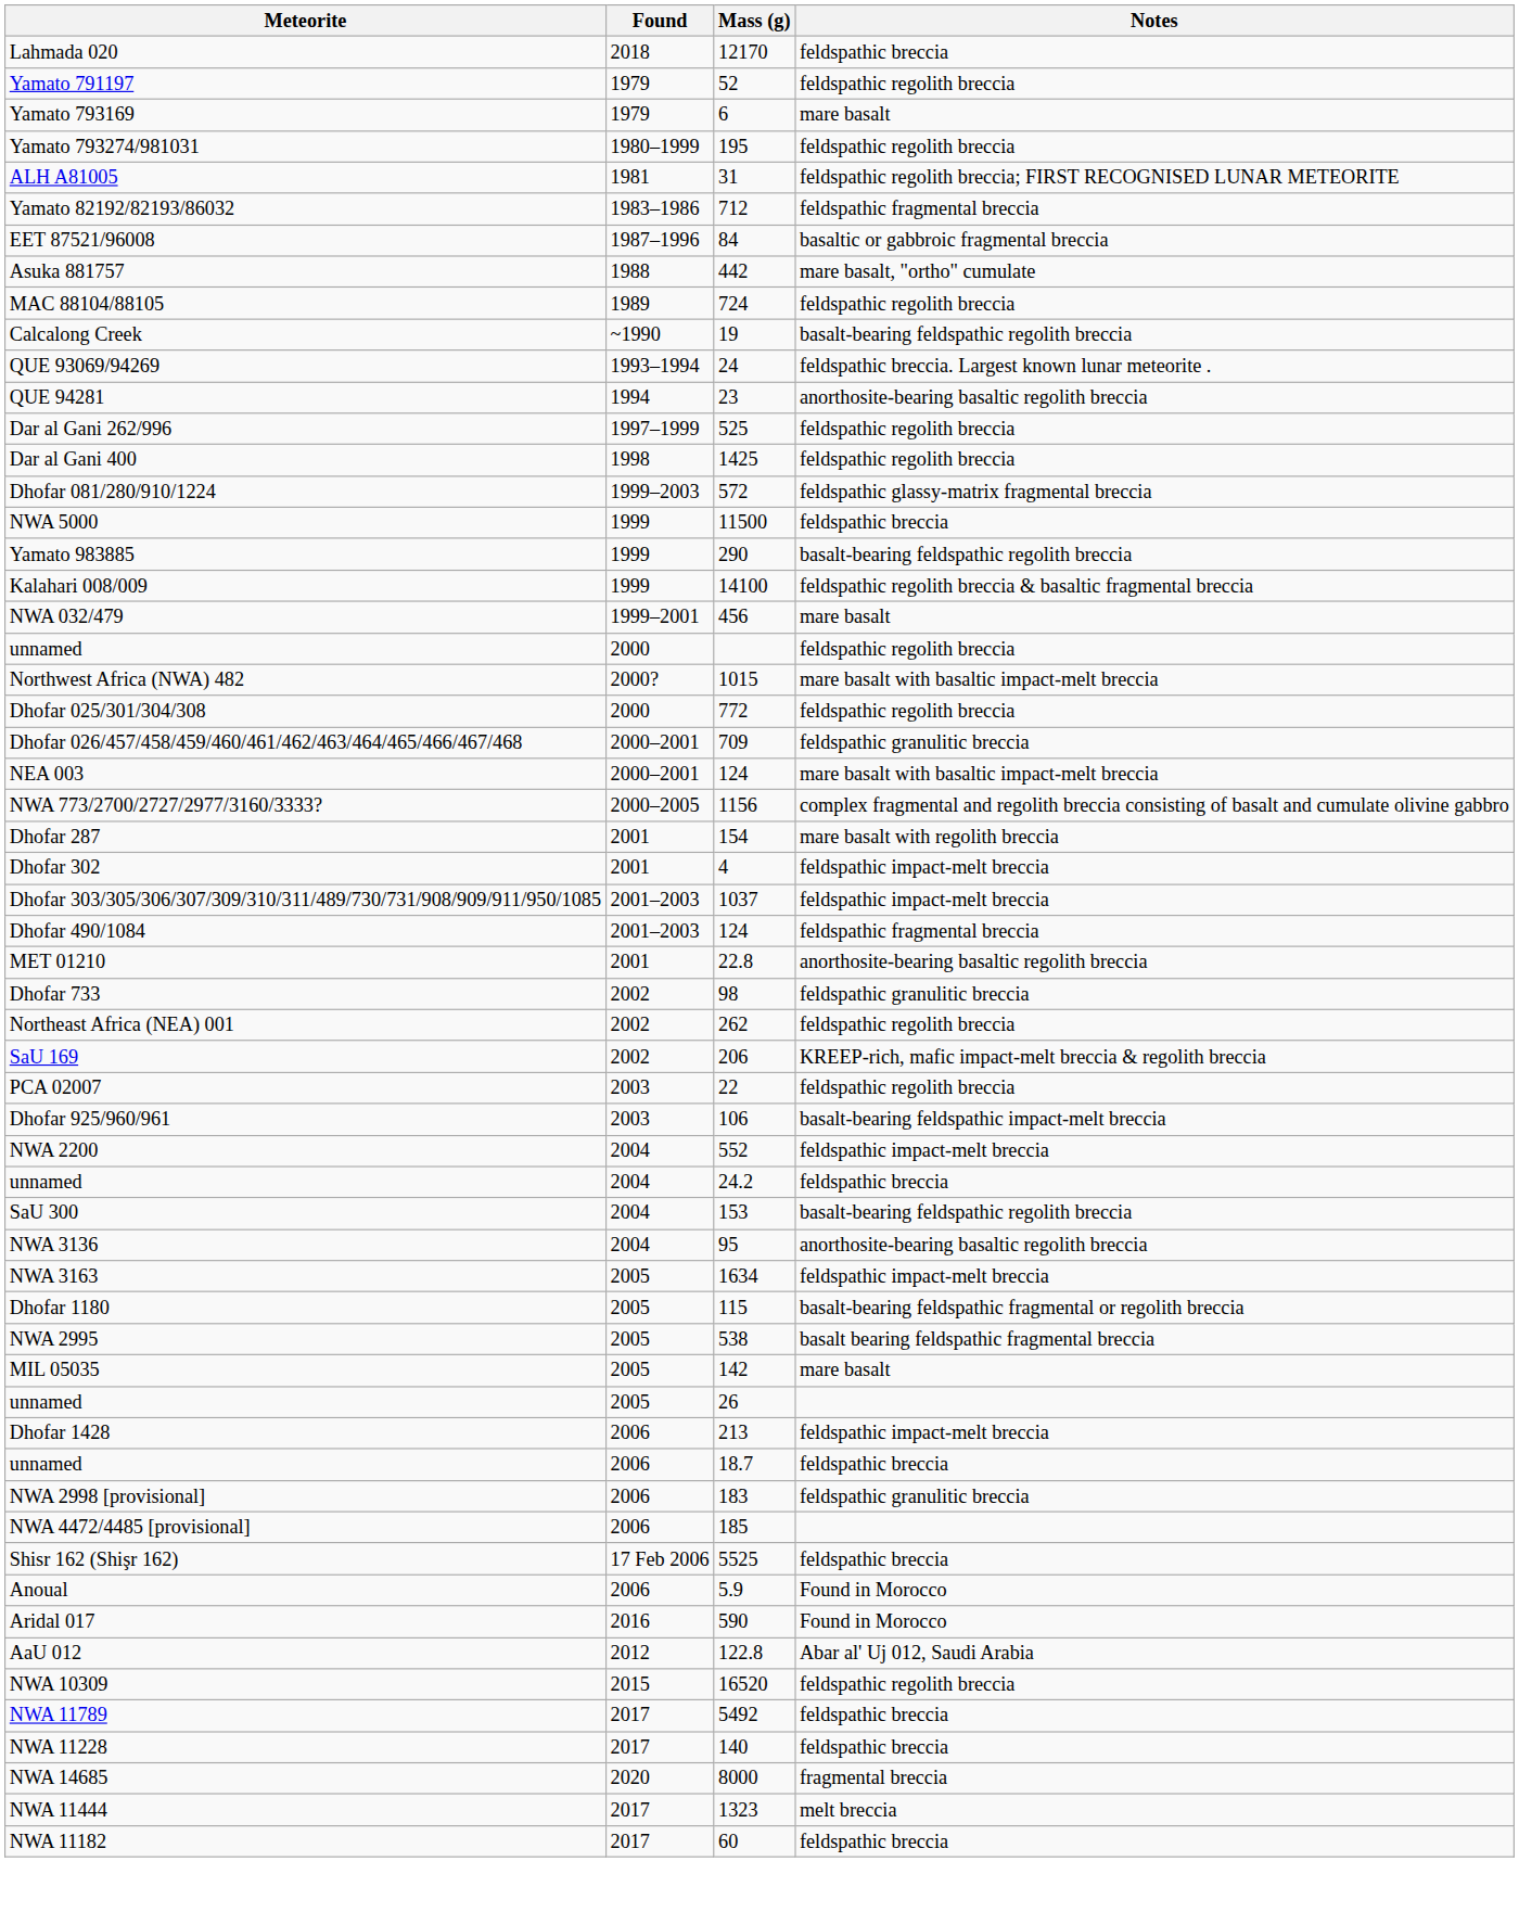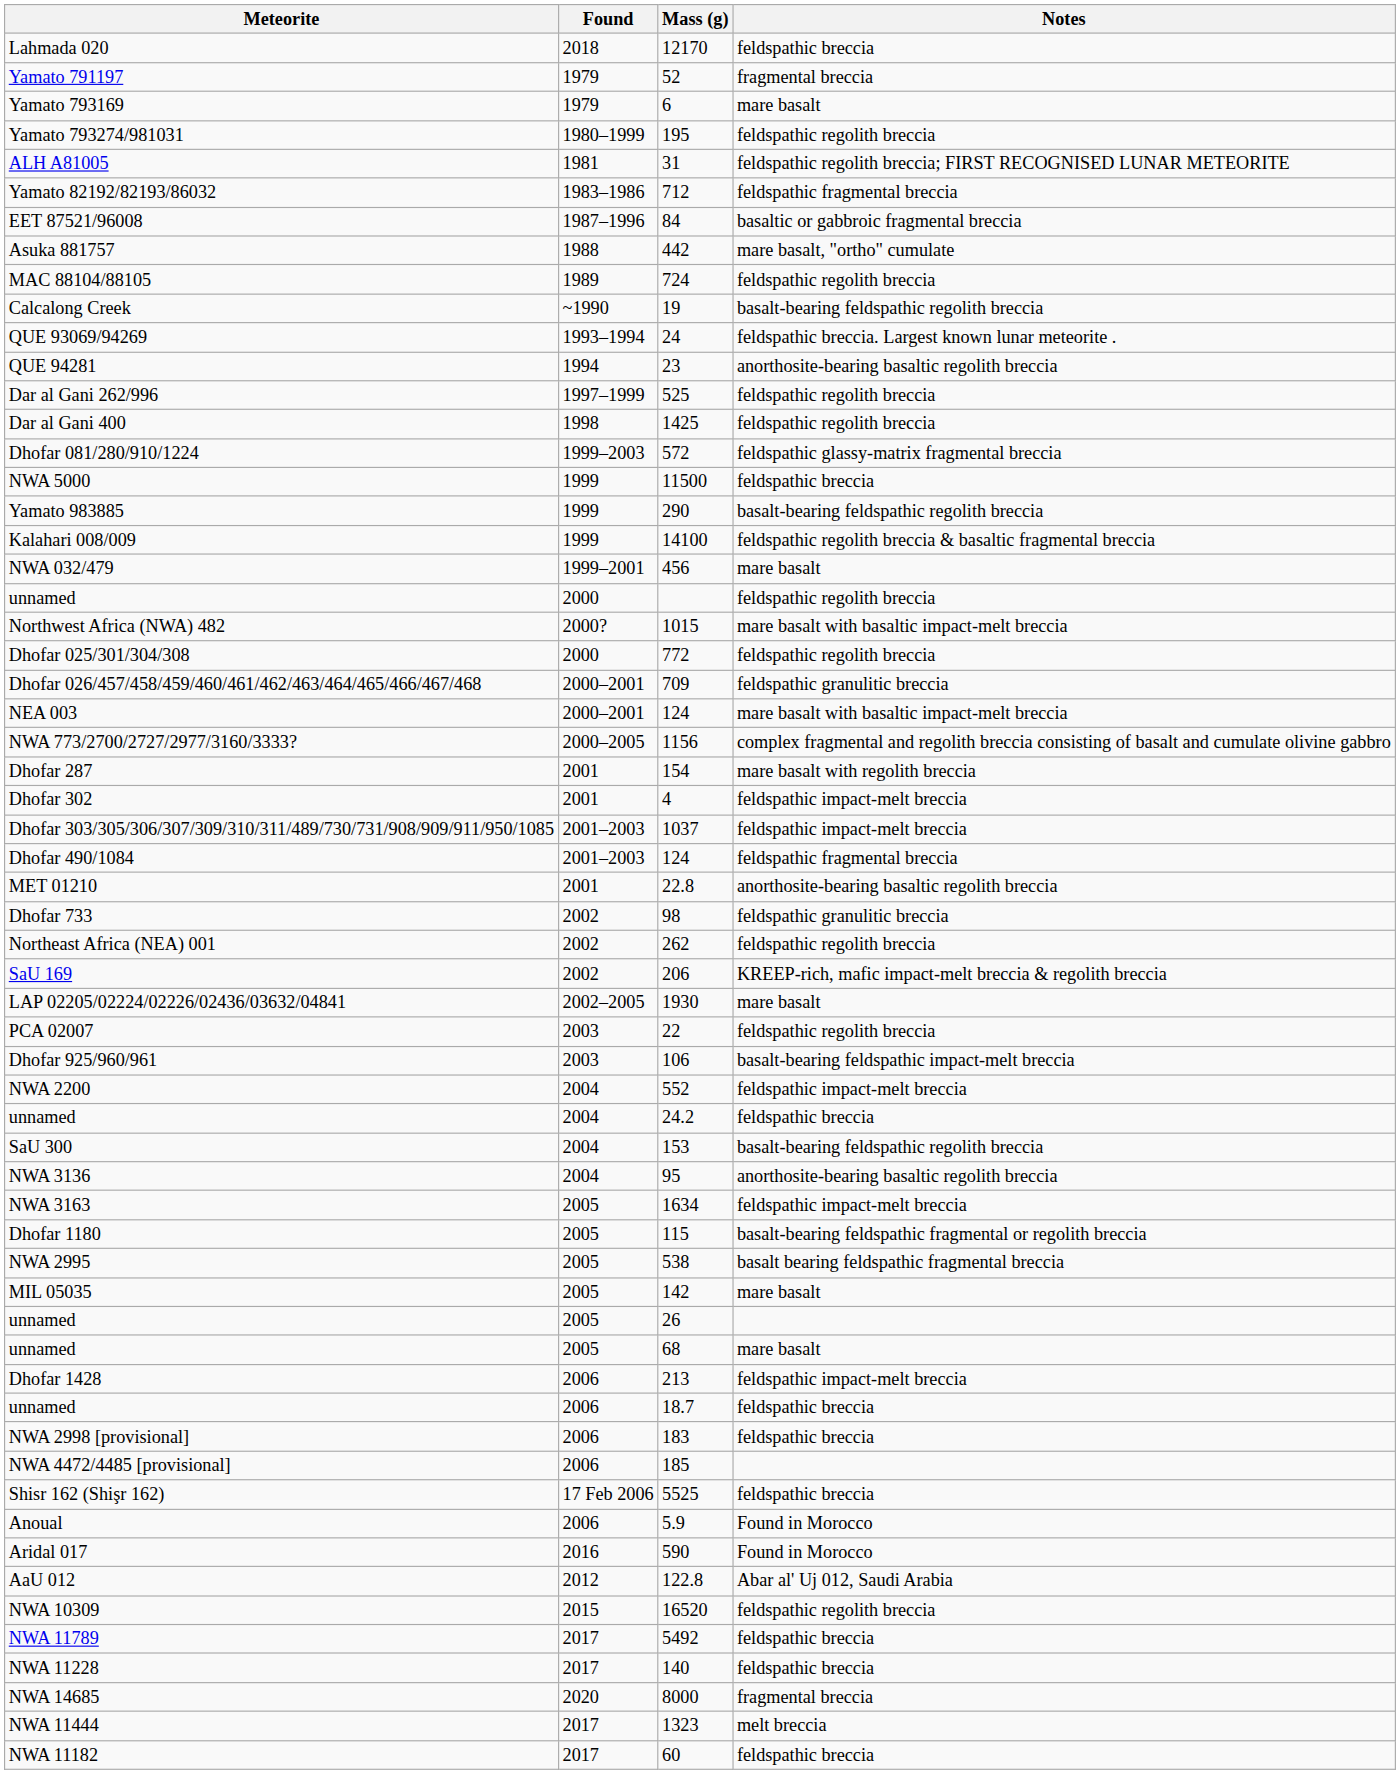 <table class="wikitable sortable">
 <tr>
 <th>Meteorite</th>
 <th>Found</th>
 <th>Mass (g)</th>
 <th>Notes</th>
 </tr>
 <tr>
 <td>Lahmada 020</td>
 <td>2018</td>
 <td>12170</td>
 <td>feldspathic breccia</td>
 </tr>
 <tr>
 <td><a href='#'>Yamato 791197</a></td>
 <td>1979</td>
 <td>52</td>
-<td>feldspathic regolith breccia</td>
+<td>fragmental breccia</td>
 </tr>
 <tr>
 <td>Yamato 793169</td>
 <td>1979</td>
 <td>6</td>
 <td>mare basalt</td>
 </tr>
 <tr>
 <td>Yamato 793274/981031</td>
 <td>1980–1999</td>
 <td>195</td>
 <td>feldspathic regolith breccia</td>
 </tr>
 <tr>
 <td><a href='#'>ALH A81005</a></td>
 <td>1981</td>
 <td>31</td>
 <td>feldspathic regolith breccia; FIRST RECOGNISED LUNAR METEORITE</td>
 </tr>
 <tr>
 <td>Yamato 82192/82193/86032</td>
 <td>1983–1986</td>
 <td>712</td>
 <td>feldspathic fragmental breccia</td>
 </tr>
 <tr>
 <td>EET 87521/96008</td>
 <td>1987–1996</td>
 <td>84</td>
 <td>basaltic or gabbroic fragmental breccia</td>
 </tr>
 <tr>
 <td>Asuka 881757</td>
 <td>1988</td>
 <td>442</td>
 <td>mare basalt, "ortho" cumulate</td>
 </tr>
 <tr>
 <td>MAC 88104/88105</td>
 <td>1989</td>
 <td>724</td>
 <td>feldspathic regolith breccia</td>
 </tr>
 <tr>
 <td>Calcalong Creek</td>
 <td>~1990</td>
 <td>19</td>
 <td>basalt-bearing feldspathic regolith breccia</td>
 </tr>
 <tr>
 <td>QUE 93069/94269</td>
 <td>1993–1994</td>
 <td>24</td>
 <td>feldspathic breccia. Largest known lunar meteorite .</td>
 </tr>
 <tr>
 <td>QUE 94281</td>
 <td>1994</td>
 <td>23</td>
 <td>anorthosite-bearing basaltic regolith breccia</td>
 </tr>
 <tr>
 <td>Dar al Gani 262/996</td>
 <td>1997–1999</td>
 <td>525</td>
 <td>feldspathic regolith breccia</td>
 </tr>
 <tr>
 <td>Dar al Gani 400</td>
 <td>1998</td>
 <td>1425</td>
 <td>feldspathic regolith breccia</td>
 </tr>
 <tr>
 <td>Dhofar 081/280/910/1224</td>
 <td>1999–2003</td>
 <td>572</td>
 <td>feldspathic glassy-matrix fragmental breccia</td>
 </tr>
 <tr>
 <td>NWA 5000</td>
 <td>1999</td>
 <td>11500</td>
 <td>feldspathic breccia</td>
 </tr>
 <tr>
 <td>Yamato 983885</td>
 <td>1999</td>
 <td>290</td>
 <td>basalt-bearing feldspathic regolith breccia</td>
 </tr>
 <tr>
 <td>Kalahari 008/009</td>
 <td>1999</td>
 <td>14100</td>
 <td>feldspathic regolith breccia & basaltic fragmental breccia</td>
 </tr>
 <tr>
 <td>NWA 032/479</td>
 <td>1999–2001</td>
 <td>456</td>
 <td>mare basalt</td>
 </tr>
 <tr>
 <td>unnamed</td>
 <td>2000</td>
 <td></td>
 <td>feldspathic regolith breccia</td>
 </tr>
 <tr>
 <td>Northwest Africa (NWA) 482</td>
 <td>2000?</td>
 <td>1015</td>
 <td>mare basalt with basaltic impact-melt breccia</td>
 </tr>
 <tr>
 <td>Dhofar 025/301/304/308</td>
 <td>2000</td>
 <td>772</td>
 <td>feldspathic regolith breccia</td>
 </tr>
 <tr>
 <td>Dhofar 026/457/458/459/460/461/462/463/464/465/466/467/468</td>
 <td>2000–2001</td>
 <td>709</td>
 <td>feldspathic granulitic breccia</td>
 </tr>
 <tr>
 <td>NEA 003</td>
 <td>2000–2001</td>
 <td>124</td>
 <td>mare basalt with basaltic impact-melt breccia</td>
 </tr>
 <tr>
 <td>NWA 773/2700/2727/2977/3160/3333?</td>
 <td>2000–2005</td>
 <td>1156</td>
 <td>complex fragmental and regolith breccia consisting of basalt and cumulate olivine gabbro</td>
 </tr>
 <tr>
 <td>Dhofar 287</td>
 <td>2001</td>
 <td>154</td>
 <td>mare basalt with regolith breccia</td>
 </tr>
 <tr>
 <td>Dhofar 302</td>
 <td>2001</td>
 <td>4</td>
 <td>feldspathic impact-melt breccia</td>
 </tr>
 <tr>
 <td>Dhofar 303/305/306/307/309/310/311/489/730/731/908/909/911/950/1085</td>
 <td>2001–2003</td>
 <td>1037</td>
 <td>feldspathic impact-melt breccia</td>
 </tr>
 <tr>
 <td>Dhofar 490/1084</td>
 <td>2001–2003</td>
 <td>124</td>
 <td>feldspathic fragmental breccia</td>
 </tr>
 <tr>
 <td>MET 01210</td>
 <td>2001</td>
 <td>22.8</td>
 <td>anorthosite-bearing basaltic regolith breccia</td>
 </tr>
 <tr>
 <td>Dhofar 733</td>
 <td>2002</td>
 <td>98</td>
 <td>feldspathic granulitic breccia</td>
 </tr>
 <tr>
 <td>Northeast Africa (NEA) 001</td>
 <td>2002</td>
 <td>262</td>
 <td>feldspathic regolith breccia</td>
 </tr>
 <tr>
 <td><a href='#'>SaU 169</a></td>
 <td>2002</td>
 <td>206</td>
 <td>KREEP-rich, mafic impact-melt breccia & regolith breccia</td>
 </tr>
 <tr>
+<td>LAP 02205/02224/02226/02436/03632/04841</td>
+<td>2002–2005</td>
+<td>1930</td>
+<td>mare basalt</td>
+</tr>
+<tr>
 <td>PCA 02007</td>
 <td>2003</td>
 <td>22</td>
 <td>feldspathic regolith breccia</td>
 </tr>
 <tr>
 <td>Dhofar 925/960/961</td>
 <td>2003</td>
 <td>106</td>
 <td>basalt-bearing feldspathic impact-melt breccia</td>
 </tr>
 <tr>
 <td>NWA 2200</td>
 <td>2004</td>
 <td>552</td>
 <td>feldspathic impact-melt breccia</td>
 </tr>
 <tr>
 <td>unnamed</td>
 <td>2004</td>
 <td>24.2</td>
 <td>feldspathic breccia</td>
 </tr>
 <tr>
 <td>SaU 300</td>
 <td>2004</td>
 <td>153</td>
 <td>basalt-bearing feldspathic regolith breccia</td>
 </tr>
 <tr>
 <td>NWA 3136</td>
 <td>2004</td>
 <td>95</td>
 <td>anorthosite-bearing basaltic regolith breccia</td>
 </tr>
 <tr>
 <td>NWA 3163</td>
 <td>2005</td>
 <td>1634</td>
 <td>feldspathic impact-melt breccia</td>
 </tr>
 <tr>
 <td>Dhofar 1180</td>
 <td>2005</td>
 <td>115</td>
 <td>basalt-bearing feldspathic fragmental or regolith breccia</td>
 </tr>
 <tr>
 <td>NWA 2995</td>
 <td>2005</td>
 <td>538</td>
 <td>basalt bearing feldspathic fragmental breccia</td>
 </tr>
 <tr>
 <td>MIL 05035</td>
 <td>2005</td>
 <td>142</td>
 <td>mare basalt</td>
 </tr>
 <tr>
 <td>unnamed</td>
 <td>2005</td>
 <td>26</td>
 <td></td>
 </tr>
 <tr>
+<td>unnamed</td>
+<td>2005</td>
+<td>68</td>
+<td>mare basalt</td>
+</tr>
+<tr>
 <td>Dhofar 1428</td>
 <td>2006</td>
 <td>213</td>
 <td>feldspathic impact-melt breccia</td>
 </tr>
 <tr>
 <td>unnamed</td>
 <td>2006</td>
 <td>18.7</td>
 <td>feldspathic breccia</td>
 </tr>
 <tr>
 <td>NWA 2998 [provisional]</td>
 <td>2006</td>
 <td>183</td>
-<td>feldspathic granulitic breccia</td>
+<td>feldspathic breccia</td>
 </tr>
 <tr>
 <td>NWA 4472/4485 [provisional]</td>
 <td>2006</td>
 <td>185</td>
 <td></td>
 </tr>
 <tr>
 <td>Shisr 162 (Shişr 162)</td>
 <td>17 Feb 2006</td>
 <td>5525</td>
 <td>feldspathic breccia</td>
 </tr>
 <tr>
 <td>Anoual</td>
 <td>2006</td>
 <td>5.9</td>
 <td>Found in Morocco</td>
 </tr>
 <tr>
 <td>Aridal 017</td>
 <td>2016</td>
 <td>590</td>
 <td>Found in Morocco</td>
 </tr>
 <tr>
 <td>AaU 012</td>
 <td>2012</td>
 <td>122.8</td>
 <td>Abar al' Uj 012, Saudi Arabia</td>
 </tr>
 <tr>
 <td>NWA 10309</td>
 <td>2015</td>
 <td>16520</td>
 <td>feldspathic regolith breccia</td>
 </tr>
 <tr>
 <td><a href='#'>NWA 11789</a></td>
 <td>2017</td>
 <td>5492</td>
 <td>feldspathic breccia</td>
 </tr>
 <tr>
 <td>NWA 11228</td>
 <td>2017</td>
 <td>140</td>
 <td>feldspathic breccia </td>
 </tr>
 <tr>
 <td>NWA 14685</td>
 <td>2020</td>
 <td>8000</td>
 <td>fragmental breccia</td>
 </tr>
 <tr>
 <td>NWA 11444</td>
 <td>2017</td>
 <td>1323</td>
 <td>melt breccia </td>
 </tr>
 <tr>
 <td>NWA 11182</td>
 <td>2017</td>
 <td>60</td>
 <td>feldspathic breccia</td>
 </tr>
 </table>
